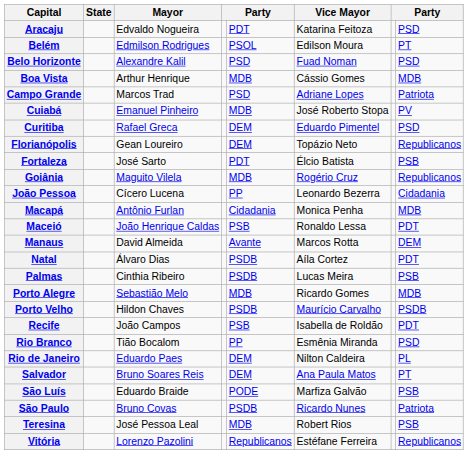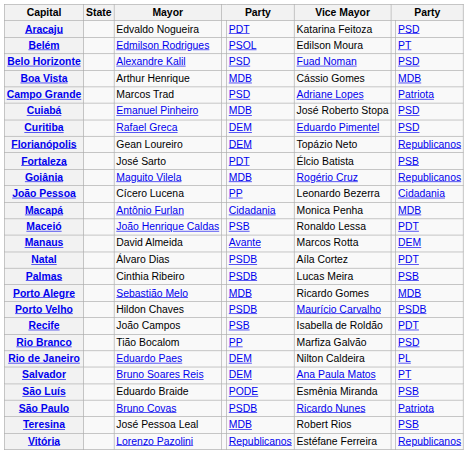 <table class="wikitable sortable">
 <tr>
 <th>Capital</th>
 <th>State</th>
 <th>Mayor</th>
 <th colspan=2>Party</th>
 <th>Vice Mayor</th>
 <th colspan=2>Party</th>
 </tr>
 <tr>
 <th><a href='#'>Aracaju</a></th>
 <td></td>
 <td>Edvaldo Nogueira</td>
 <td></td>
 <td><a href='#'>PDT</a></td>
 <td>Katarina Feitoza</td>
 <td></td>
 <td><a href='#'>PSD</a></td>
 </tr>
 <tr>
 <th><a href='#'>Belém</a></th>
 <td></td>
 <td><a href='#'>Edmilson Rodrigues</a></td>
 <td></td>
 <td><a href='#'>PSOL</a></td>
 <td>Edilson Moura</td>
 <td></td>
 <td><a href='#'>PT</a></td>
 </tr>
 <tr>
 <th><a href='#'>Belo Horizonte</a></th>
 <td></td>
 <td><a href='#'>Alexandre Kalil</a></td>
 <td></td>
 <td><a href='#'>PSD</a></td>
 <td><a href='#'>Fuad Noman</a></td>
 <td></td>
 <td><a href='#'>PSD</a></td>
 </tr>
 <tr>
 <th><a href='#'>Boa Vista</a></th>
 <td></td>
 <td>Arthur Henrique</td>
 <td></td>
 <td><a href='#'>MDB</a></td>
 <td>Cássio Gomes</td>
 <td></td>
 <td><a href='#'>MDB</a></td>
 </tr>
 <tr>
 <th><a href='#'>Campo Grande</a></th>
 <td></td>
 <td>Marcos Trad</td>
 <td></td>
 <td><a href='#'>PSD</a></td>
 <td><a href='#'>Adriane Lopes</a></td>
 <td></td>
 <td><a href='#'>Patriota</a></td>
 </tr>
 <tr>
 <th><a href='#'>Cuiabá</a></th>
 <td></td>
 <td><a href='#'>Emanuel Pinheiro</a></td>
 <td></td>
 <td><a href='#'>MDB</a></td>
 <td>José Roberto Stopa</td>
 <td></td>
-<td><a href='#'>PV</a></td>
+<td><a href='#'>PSD</a></td>
 </tr>
 <tr>
 <th><a href='#'>Curitiba</a></th>
 <td></td>
 <td><a href='#'>Rafael Greca</a></td>
 <td></td>
 <td><a href='#'>DEM</a></td>
 <td><a href='#'>Eduardo Pimentel</a></td>
 <td></td>
 <td><a href='#'>PSD</a></td>
 </tr>
 <tr>
 <th><a href='#'>Florianópolis</a></th>
 <td></td>
 <td>Gean Loureiro</td>
 <td></td>
 <td><a href='#'>DEM</a></td>
 <td>Topázio Neto</td>
 <td></td>
 <td><a href='#'>Republicanos</a></td>
 </tr>
 <tr>
 <th><a href='#'>Fortaleza</a></th>
 <td></td>
 <td>José Sarto</td>
 <td></td>
 <td><a href='#'>PDT</a></td>
 <td>Élcio Batista</td>
 <td></td>
 <td><a href='#'>PSB</a></td>
 </tr>
 <tr>
 <th><a href='#'>Goiânia</a></th>
 <td></td>
 <td><a href='#'>Maguito Vilela</a></td>
 <td></td>
 <td><a href='#'>MDB</a></td>
 <td><a href='#'>Rogério Cruz</a></td>
 <td></td>
 <td><a href='#'>Republicanos</a></td>
 </tr>
 <tr>
 <th><a href='#'>João Pessoa</a></th>
 <td></td>
 <td>Cícero Lucena</td>
 <td></td>
 <td><a href='#'>PP</a></td>
 <td>Leonardo Bezerra</td>
 <td></td>
 <td><a href='#'>Cidadania</a></td>
 </tr>
 <tr>
 <th><a href='#'>Macapá</a></th>
 <td></td>
 <td><a href='#'>Antônio Furlan</a></td>
 <td></td>
 <td><a href='#'>Cidadania</a></td>
 <td>Monica Penha</td>
 <td></td>
 <td><a href='#'>MDB</a></td>
 </tr>
 <tr>
 <th><a href='#'>Maceió</a></th>
 <td></td>
 <td><a href='#'>João Henrique Caldas</a></td>
 <td></td>
 <td><a href='#'>PSB</a></td>
 <td>Ronaldo Lessa</td>
 <td></td>
 <td><a href='#'>PDT</a></td>
 </tr>
 <tr>
 <th><a href='#'>Manaus</a></th>
 <td></td>
 <td>David Almeida</td>
 <td></td>
 <td><a href='#'>Avante</a></td>
 <td>Marcos Rotta</td>
 <td></td>
 <td><a href='#'>DEM</a></td>
 </tr>
 <tr>
 <th><a href='#'>Natal</a></th>
 <td></td>
 <td>Álvaro Dias</td>
 <td></td>
 <td><a href='#'>PSDB</a></td>
 <td>Aíla Cortez</td>
 <td></td>
 <td><a href='#'>PDT</a></td>
 </tr>
 <tr>
 <th><a href='#'>Palmas</a></th>
 <td></td>
 <td>Cinthia Ribeiro</td>
 <td></td>
 <td><a href='#'>PSDB</a></td>
 <td>Lucas Meira</td>
 <td></td>
 <td><a href='#'>PSB</a></td>
 </tr>
 <tr>
 <th><a href='#'>Porto Alegre</a></th>
 <td></td>
 <td><a href='#'>Sebastião Melo</a></td>
 <td></td>
 <td><a href='#'>MDB</a></td>
 <td>Ricardo Gomes</td>
 <td></td>
 <td><a href='#'>MDB</a></td>
 </tr>
 <tr>
 <th><a href='#'>Porto Velho</a></th>
 <td></td>
 <td>Hildon Chaves</td>
 <td></td>
 <td><a href='#'>PSDB</a></td>
 <td><a href='#'>Maurício Carvalho</a></td>
 <td></td>
 <td><a href='#'>PSDB</a></td>
 </tr>
 <tr>
 <th><a href='#'>Recife</a></th>
 <td></td>
 <td>João Campos</td>
 <td></td>
 <td><a href='#'>PSB</a></td>
 <td>Isabella de Roldão</td>
 <td></td>
 <td><a href='#'>PDT</a></td>
 </tr>
 <tr>
 <th><a href='#'>Rio Branco</a></th>
 <td></td>
 <td>Tião Bocalom</td>
 <td></td>
 <td><a href='#'>PP</a></td>
-<td>Esmênia Miranda</td>
+<td>Marfiza Galvão</td>
 <td></td>
 <td><a href='#'>PSD</a></td>
 </tr>
 <tr>
 <th><a href='#'>Rio de Janeiro</a></th>
 <td></td>
 <td><a href='#'>Eduardo Paes</a></td>
 <td></td>
 <td><a href='#'>DEM</a></td>
 <td>Nilton Caldeira</td>
 <td></td>
 <td><a href='#'>PL</a></td>
 </tr>
 <tr>
 <th><a href='#'>Salvador</a></th>
 <td></td>
 <td><a href='#'>Bruno Soares Reis</a></td>
 <td></td>
 <td><a href='#'>DEM</a></td>
 <td><a href='#'>Ana Paula Matos</a></td>
 <td></td>
 <td><a href='#'>PT</a></td>
 </tr>
 <tr>
 <th><a href='#'>São Luís</a></th>
 <td></td>
 <td>Eduardo Braide</td>
 <td></td>
 <td><a href='#'>PODE</a></td>
-<td>Marfiza Galvão</td>
+<td>Esmênia Miranda</td>
 <td></td>
 <td><a href='#'>PSB</a></td>
 </tr>
 <tr>
 <th><a href='#'>São Paulo</a></th>
 <td></td>
 <td><a href='#'>Bruno Covas</a></td>
 <td></td>
 <td><a href='#'>PSDB</a></td>
 <td><a href='#'>Ricardo Nunes</a></td>
 <td></td>
 <td><a href='#'>Patriota</a></td>
 </tr>
 <tr>
 <th><a href='#'>Teresina</a></th>
 <td></td>
 <td>José Pessoa Leal</td>
 <td></td>
 <td><a href='#'>MDB</a></td>
 <td>Robert Rios</td>
 <td></td>
 <td><a href='#'>PSB</a></td>
 </tr>
 <tr>
 <th><a href='#'>Vitória</a></th>
 <td></td>
 <td><a href='#'>Lorenzo Pazolini</a></td>
 <td></td>
 <td><a href='#'>Republicanos</a></td>
 <td>Estéfane Ferreira</td>
 <td></td>
 <td><a href='#'>Republicanos</a></td>
 </tr>
 </table>
